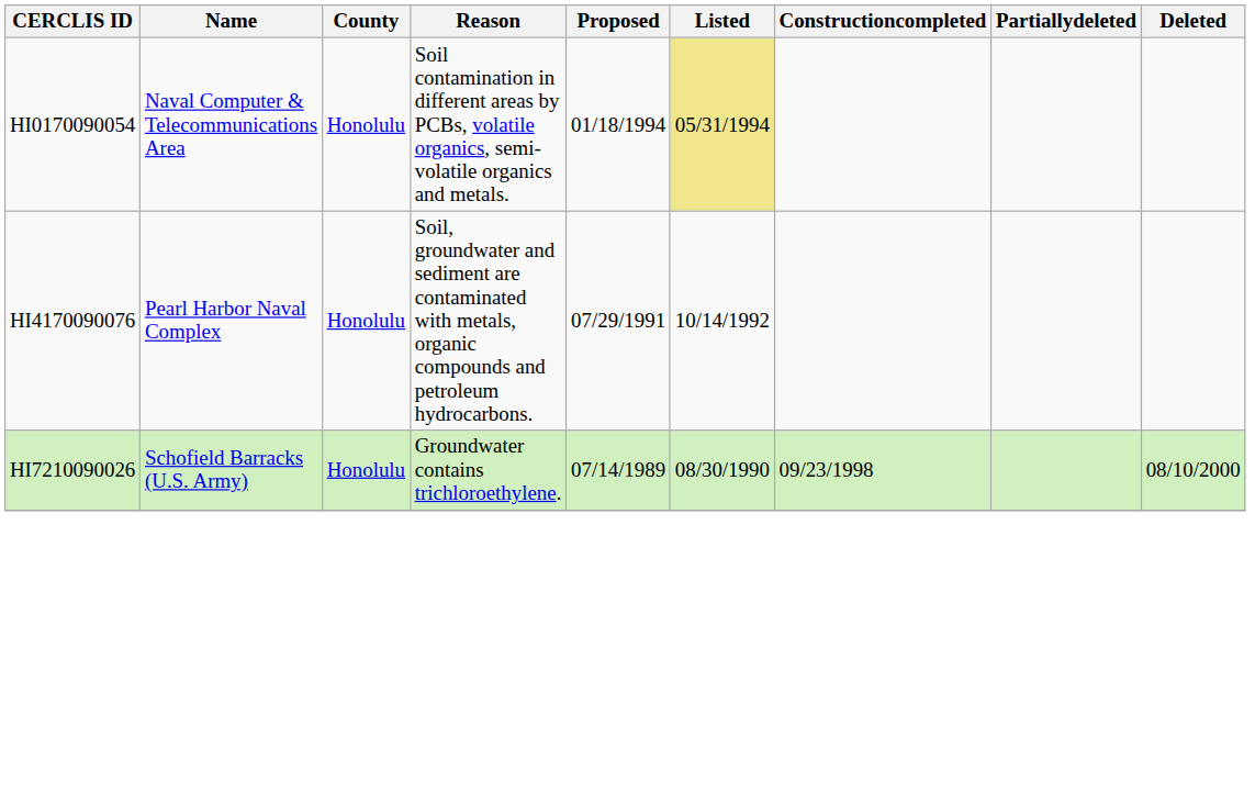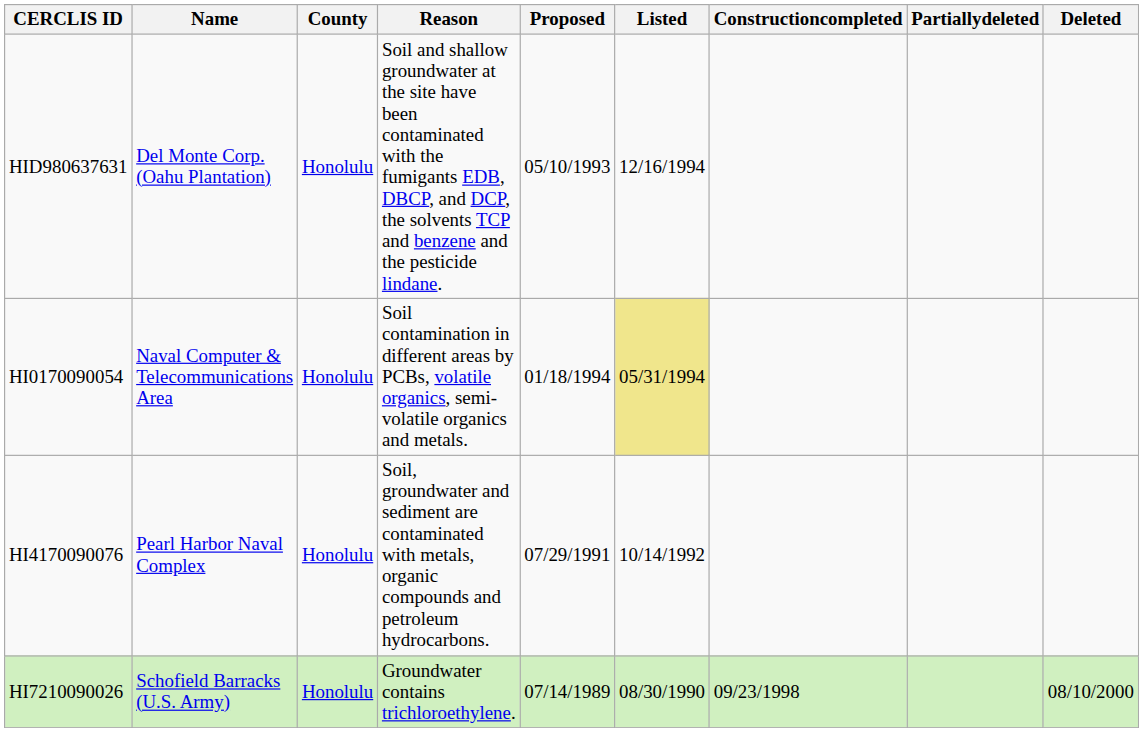 <table class="wikitable sortable" border="1">
 <tr>
 <th>CERCLIS ID</th>
 <th>Name</th>
 <th>County</th>
 <th>Reason</th>
 <th>Proposed</th>
 <th>Listed</th>
 <th>Constructioncompleted</th>
 <th>Partiallydeleted</th>
 <th>Deleted</th>
+</tr>
+<tr>
+<td>HID980637631</td>
+<td><a href='#'>Del Monte Corp. (Oahu Plantation)</a></td>
+<td><a href='#'>Honolulu</a></td>
+<td>Soil and shallow groundwater at the site have been contaminated with the fumigants <a href='#'>EDB</a>, <a href='#'>DBCP</a>, and <a href='#'>DCP</a>, the solvents <a href='#'>TCP</a> and <a href='#'>benzene</a> and the pesticide <a href='#'>lindane</a>.</td>
+<td>05/10/1993</td>
+<td>12/16/1994</td>
+<td></td>
+<td></td>
+<td></td>
 </tr>
 <tr>
 <td>HI0170090054</td>
 <td><a href='#'>Naval Computer & Telecommunications Area</a></td>
 <td><a href='#'>Honolulu</a></td>
 <td>Soil contamination in different areas by PCBs, <a href='#'>volatile organics</a>, semi-volatile organics and metals.</td>
 <td>01/18/1994</td>
 <td style="background: khaki;">05/31/1994</td>
 <td></td>
 <td></td>
 <td></td>
 </tr>
 <tr>
 <td>HI4170090076</td>
 <td><a href='#'>Pearl Harbor Naval Complex</a></td>
 <td><a href='#'>Honolulu</a></td>
 <td>Soil, groundwater and sediment are contaminated with metals, organic compounds and petroleum hydrocarbons.</td>
 <td>07/29/1991</td>
 <td>10/14/1992</td>
 <td></td>
 <td></td>
 <td></td>
 </tr>
 <tr style="background:#d0f0c0">
 <td>HI7210090026</td>
 <td><a href='#'>Schofield Barracks (U.S. Army)</a></td>
 <td><a href='#'>Honolulu</a></td>
 <td>Groundwater contains <a href='#'>trichloroethylene</a>.</td>
 <td>07/14/1989</td>
 <td>08/30/1990</td>
 <td>09/23/1998</td>
 <td></td>
 <td>08/10/2000</td>
 </tr>
 <tr>
 </tr>
 </table>
